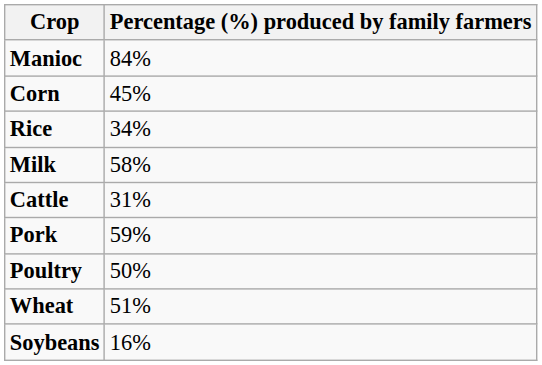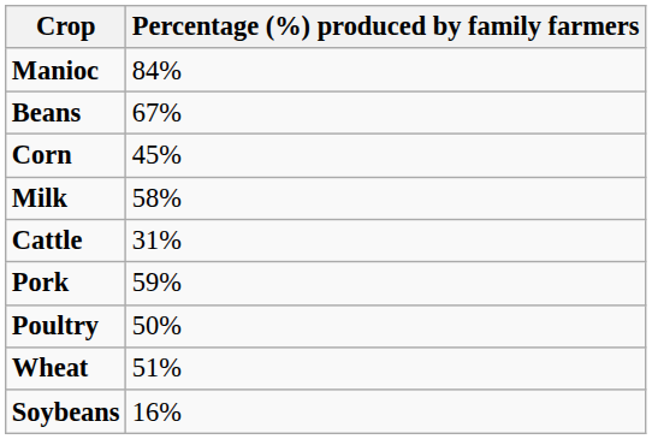 <table class="wikitable">
 <tr>
 <th>Crop</th>
 <th>Percentage (%) produced by family farmers</th>
 </tr>
 <tr>
 <td><strong>Manioc</strong></td>
 <td>84%</td>
 </tr>
 <tr>
+<td><strong>Beans</strong></td>
+<td>67%</td>
+</tr>
+<tr>
 <td><strong>Corn</strong></td>
 <td>45%</td>
-</tr>
-<tr>
-<td><strong>Rice</strong></td>
-<td>34%</td>
 </tr>
 <tr>
 <td><strong>Milk</strong></td>
 <td>58%</td>
 </tr>
 <tr>
 <td><strong>Cattle</strong></td>
 <td>31%</td>
 </tr>
 <tr>
 <td><strong>Pork</strong></td>
 <td>59%</td>
 </tr>
 <tr>
 <td><strong>Poultry</strong></td>
 <td>50%</td>
 </tr>
 <tr>
 <td><strong>Wheat</strong></td>
 <td>51%</td>
 </tr>
 <tr>
 <td><strong>Soybeans</strong></td>
 <td>16%</td>
 </tr>
 </table>
